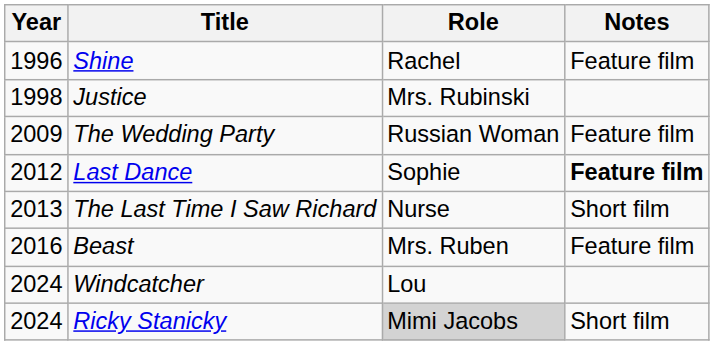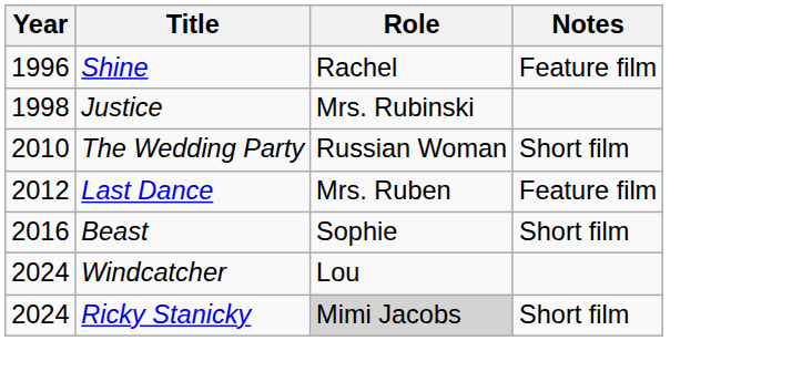 <table class="wikitable sortable">
 <tr>
 <th>Year</th>
 <th>Title</th>
 <th>Role</th>
 <th>Notes</th>
 </tr>
 <tr>
 <td>1996</td>
 <td><em><a href='#'>Shine</a></em></td>
 <td>Rachel</td>
 <td>Feature film</td>
 </tr>
 <tr>
 <td>1998</td>
 <td><em>Justice</em></td>
 <td>Mrs. Rubinski</td>
 <td></td>
 </tr>
 <tr>
-<td>2009</td>
+<td>2010</td>
 <td><em>The Wedding Party</em></td>
 <td>Russian Woman</td>
-<td>Feature film</td>
+<td>Short film</td>
 </tr>
 <tr>
 <td>2012</td>
 <td><em><a href='#'>Last Dance</a></em></td>
-<td>Sophie</td>
-<td><strong>Feature film</strong></td>
-</tr>
-<tr>
-<td>2013</td>
-<td><em>The Last Time I Saw Richard</em></td>
-<td>Nurse</td>
-<td>Short film</td>
+<td>Mrs. Ruben</td>
+<td>Feature film</td>
 </tr>
 <tr>
 <td>2016</td>
 <td><em>Beast</em></td>
-<td>Mrs. Ruben</td>
-<td>Feature film</td>
+<td>Sophie</td>
+<td>Short film</td>
 </tr>
 <tr>
 <td>2024</td>
 <td><em>Windcatcher</em></td>
 <td>Lou</td>
 <td></td>
 </tr>
 <tr>
 <td>2024</td>
 <td><em><a href='#'>Ricky Stanicky</a></em></td>
 <td style="background: lightgrey;">Mimi Jacobs</td>
 <td>Short film</td>
 </tr>
 </table>
